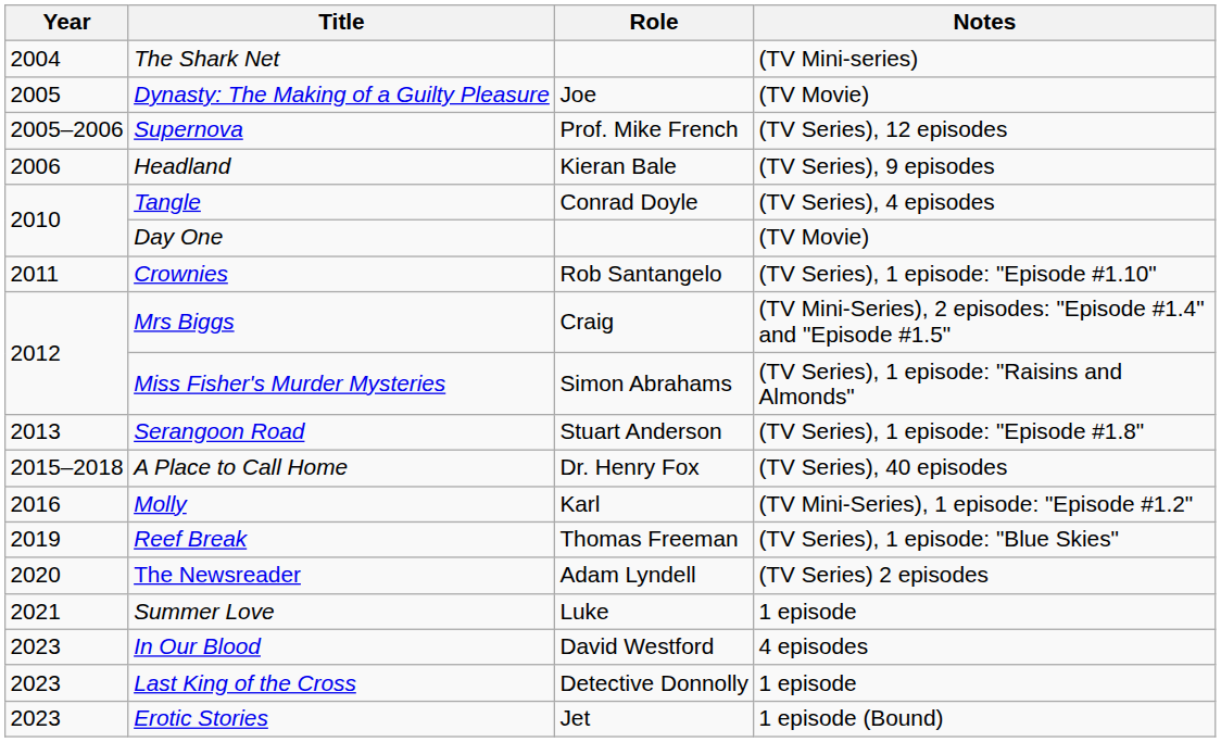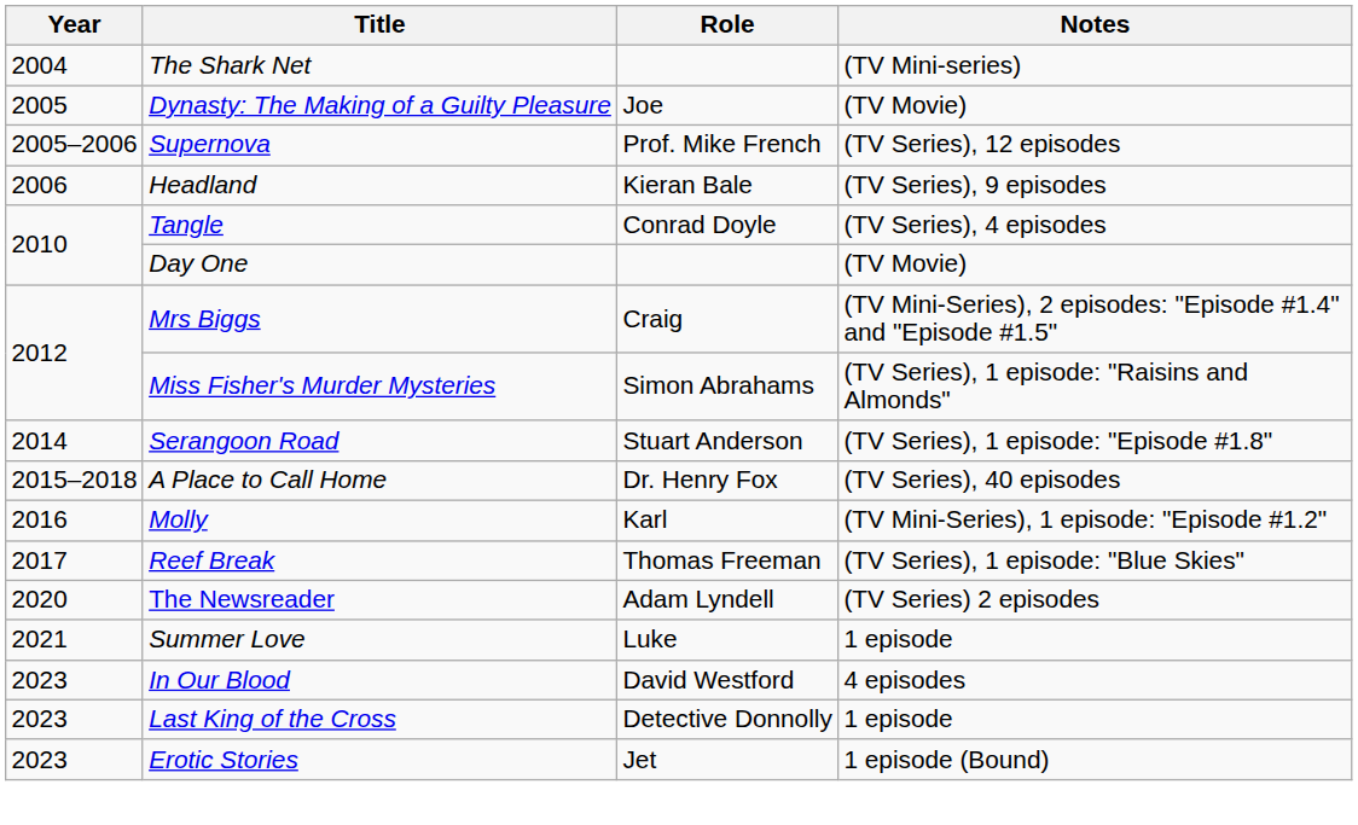 <table class="wikitable sortable">
 <tr>
 <th>Year</th>
 <th>Title</th>
 <th>Role</th>
 <th class="unsortable" style="width:20em;">Notes</th>
 </tr>
 <tr>
 <td>2004</td>
 <td><em>The Shark Net</em></td>
 <td></td>
 <td>(TV Mini-series)</td>
 </tr>
 <tr>
 <td>2005</td>
 <td><em><a href='#'>Dynasty: The Making of a Guilty Pleasure</a></em></td>
 <td>Joe</td>
 <td>(TV Movie)</td>
 </tr>
 <tr>
 <td>2005–2006</td>
 <td><em><a href='#'>Supernova</a></em></td>
 <td>Prof. Mike French</td>
 <td>(TV Series), 12 episodes</td>
 </tr>
 <tr>
 <td>2006</td>
 <td><em>Headland</em></td>
 <td>Kieran Bale</td>
 <td>(TV Series), 9 episodes</td>
 </tr>
 <tr>
 <td rowspan="2">2010</td>
 <td><em><a href='#'>Tangle</a></em></td>
 <td>Conrad Doyle</td>
 <td>(TV Series), 4 episodes</td>
 </tr>
 <tr>
 <td><em>Day One</em></td>
 <td></td>
 <td>(TV Movie)</td>
 </tr>
 <tr>
-<td>2011</td>
-<td><em><a href='#'>Crownies</a></em></td>
-<td>Rob Santangelo</td>
-<td>(TV Series), 1 episode: "Episode #1.10"</td>
-</tr>
-<tr>
 <td rowspan="2">2012</td>
 <td><em><a href='#'>Mrs Biggs</a></em></td>
 <td>Craig</td>
 <td>(TV Mini-Series), 2 episodes: "Episode #1.4" and "Episode #1.5"</td>
 </tr>
 <tr>
 <td><em><a href='#'>Miss Fisher's Murder Mysteries</a></em></td>
 <td>Simon Abrahams</td>
 <td>(TV Series), 1 episode: "Raisins and Almonds"</td>
 </tr>
 <tr>
-<td>2013</td>
+<td>2014</td>
 <td><em><a href='#'>Serangoon Road</a></em></td>
 <td>Stuart Anderson</td>
 <td>(TV Series), 1 episode: "Episode #1.8"</td>
 </tr>
 <tr>
 <td>2015–2018</td>
 <td><em>A Place to Call Home</em></td>
 <td>Dr. Henry Fox</td>
 <td>(TV Series), 40 episodes</td>
 </tr>
 <tr>
 <td>2016</td>
 <td><em><a href='#'>Molly</a></em></td>
 <td>Karl</td>
 <td>(TV Mini-Series), 1 episode: "Episode #1.2"</td>
 </tr>
 <tr>
-<td>2019</td>
+<td>2017</td>
 <td><em><a href='#'>Reef Break</a></em></td>
 <td>Thomas Freeman</td>
 <td>(TV Series), 1 episode: "Blue Skies"</td>
 </tr>
 <tr>
 <td>2020</td>
 <td><a href='#'>The Newsreader</a></td>
 <td>Adam Lyndell</td>
 <td>(TV Series) 2 episodes</td>
 </tr>
 <tr>
 <td>2021</td>
 <td><em>Summer Love</em></td>
 <td>Luke</td>
 <td>1 episode</td>
 </tr>
 <tr>
 <td>2023</td>
 <td><em><a href='#'>In Our Blood</a></em></td>
 <td>David Westford</td>
 <td>4 episodes</td>
 </tr>
 <tr>
 <td>2023</td>
 <td><em><a href='#'>Last King of the Cross</a></em></td>
 <td>Detective Donnolly</td>
 <td>1 episode</td>
 </tr>
 <tr>
 <td>2023</td>
 <td><em><a href='#'>Erotic Stories</a></em></td>
 <td>Jet</td>
 <td>1 episode (Bound)</td>
 </tr>
 </table>
